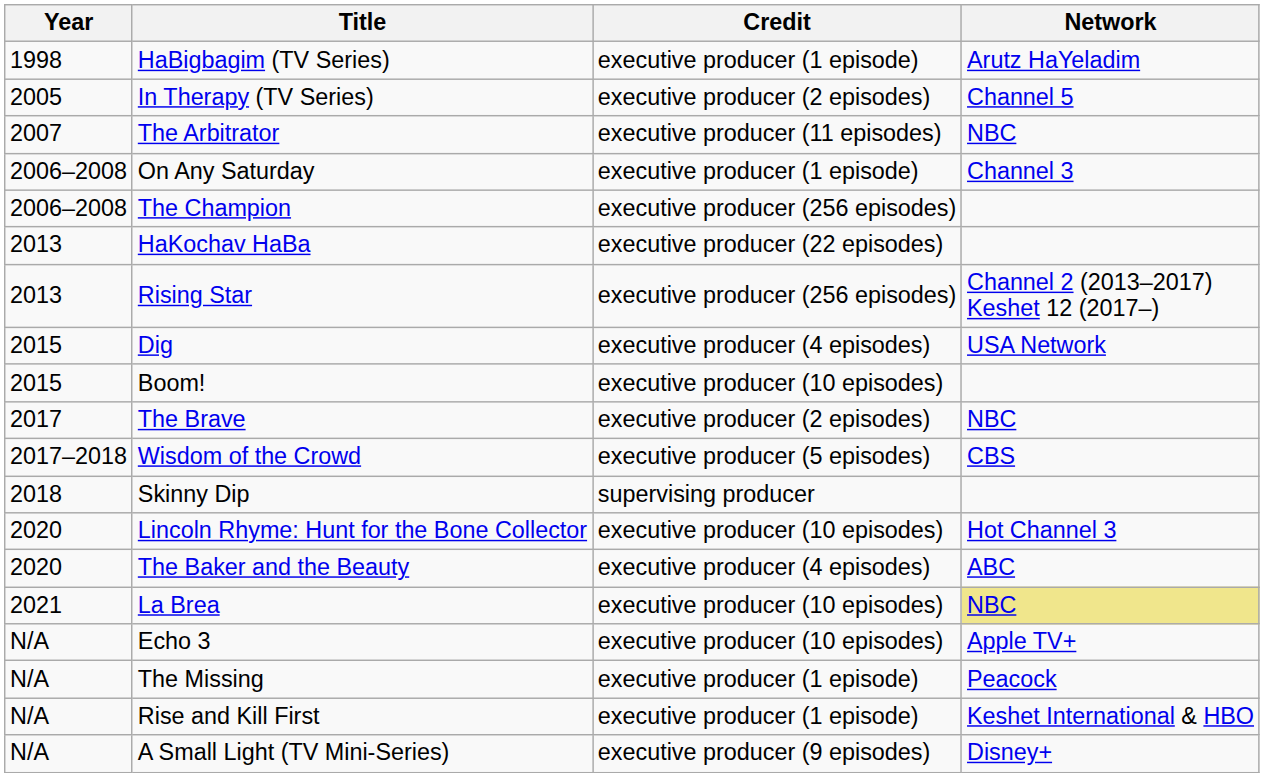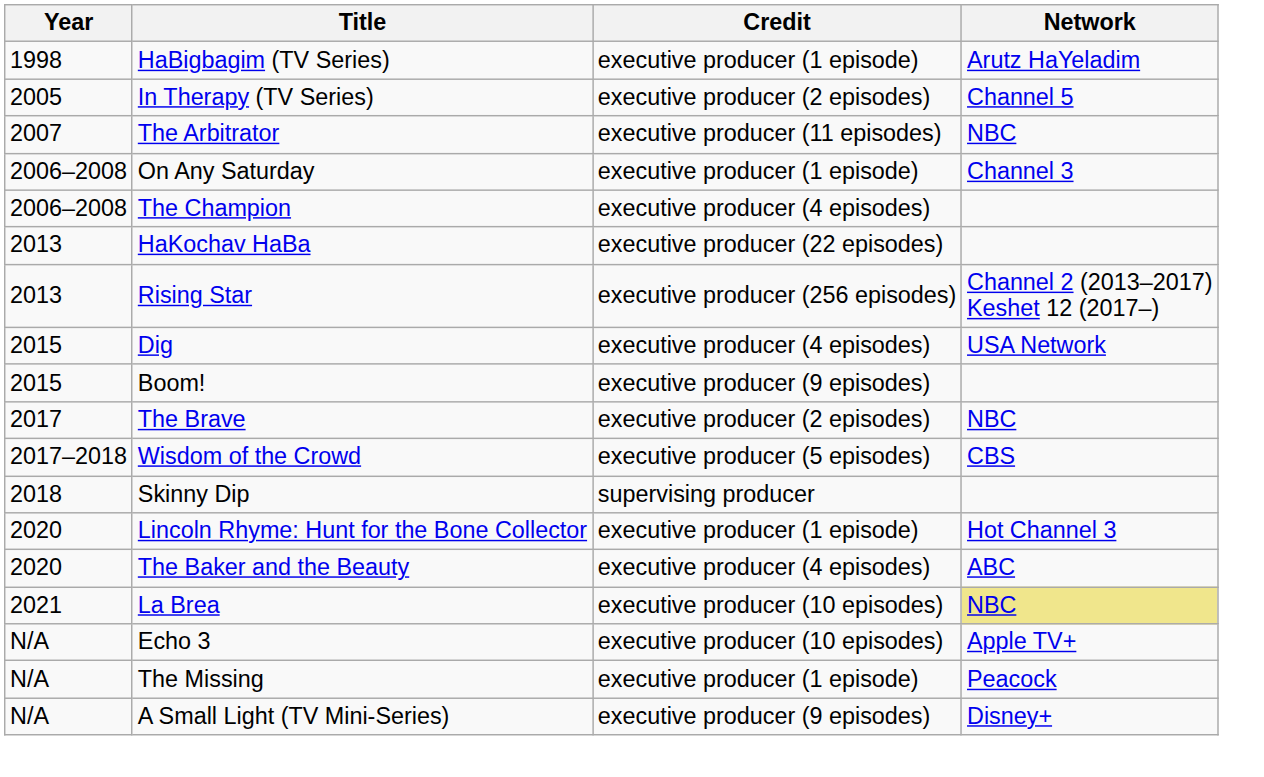 <table class="wikitable">
 <tr>
 <th>Year</th>
 <th>Title</th>
 <th>Credit</th>
 <th>Network</th>
 </tr>
 <tr>
 <td>1998</td>
 <td><a href='#'>HaBigbagim</a> (TV Series)</td>
 <td>executive producer (1 episode)</td>
 <td><a href='#'>Arutz HaYeladim</a></td>
 </tr>
 <tr>
 <td>2005</td>
 <td><a href='#'>In Therapy</a> (TV Series)</td>
 <td>executive producer (2 episodes)</td>
 <td><a href='#'>Channel 5</a></td>
 </tr>
 <tr>
 <td>2007</td>
 <td><a href='#'>The Arbitrator</a></td>
 <td>executive producer (11 episodes)</td>
 <td><a href='#'>NBC</a></td>
 </tr>
 <tr>
 <td>2006–2008</td>
 <td>On Any Saturday</td>
 <td>executive producer (1 episode)</td>
 <td><a href='#'>Channel 3</a></td>
 </tr>
 <tr>
 <td>2006–2008</td>
 <td><a href='#'>The Champion</a></td>
-<td>executive producer (256 episodes)</td>
+<td>executive producer (4 episodes)</td>
 <td></td>
 </tr>
 <tr>
 <td>2013</td>
 <td><a href='#'>HaKochav HaBa</a></td>
 <td>executive producer (22 episodes)</td>
 <td></td>
 </tr>
 <tr>
 <td>2013</td>
 <td><a href='#'>Rising Star</a></td>
 <td>executive producer (256 episodes)</td>
 <td><a href='#'>Channel 2</a> (2013–2017)<br><a href='#'>Keshet</a> 12 (2017–)</td>
 </tr>
 <tr>
 <td>2015</td>
 <td><a href='#'>Dig</a></td>
 <td>executive producer (4 episodes)</td>
 <td><a href='#'>USA Network</a></td>
 </tr>
 <tr>
 <td>2015</td>
 <td>Boom!</td>
-<td>executive producer (10 episodes)</td>
+<td>executive producer (9 episodes)</td>
 <td></td>
 </tr>
 <tr>
 <td>2017</td>
 <td><a href='#'>The Brave</a></td>
 <td>executive producer (2 episodes)</td>
 <td><a href='#'>NBC</a></td>
 </tr>
 <tr>
 <td>2017–2018</td>
 <td><a href='#'>Wisdom of the Crowd</a></td>
 <td>executive producer (5 episodes)</td>
 <td><a href='#'>CBS</a></td>
 </tr>
 <tr>
 <td>2018</td>
 <td>Skinny Dip</td>
 <td>supervising producer</td>
 <td></td>
 </tr>
 <tr>
 <td>2020</td>
 <td><a href='#'>Lincoln Rhyme: Hunt for the Bone Collector</a></td>
-<td>executive producer (10 episodes)</td>
+<td>executive producer (1 episode)</td>
 <td><a href='#'>Hot Channel 3</a></td>
 </tr>
 <tr>
 <td>2020</td>
 <td><a href='#'>The Baker and the Beauty</a></td>
 <td>executive producer (4 episodes)</td>
 <td><a href='#'>ABC</a></td>
 </tr>
 <tr>
 <td>2021</td>
 <td><a href='#'>La Brea</a></td>
 <td>executive producer (10 episodes)</td>
 <td style="background: khaki;"><a href='#'>NBC</a></td>
 </tr>
 <tr>
 <td>N/A</td>
 <td>Echo 3</td>
 <td>executive producer (10 episodes)</td>
 <td><a href='#'>Apple TV+</a></td>
 </tr>
 <tr>
 <td>N/A</td>
 <td>The Missing</td>
 <td>executive producer (1 episode)</td>
 <td><a href='#'>Peacock</a></td>
 </tr>
 <tr>
 <td>N/A</td>
-<td>Rise and Kill First</td>
-<td>executive producer (1 episode)</td>
-<td><a href='#'>Keshet International</a> & <a href='#'>HBO</a></td>
-</tr>
-<tr>
-<td>N/A</td>
 <td>A Small Light (TV Mini-Series)</td>
 <td>executive producer (9 episodes)</td>
 <td><a href='#'>Disney+</a></td>
 </tr>
 </table>
